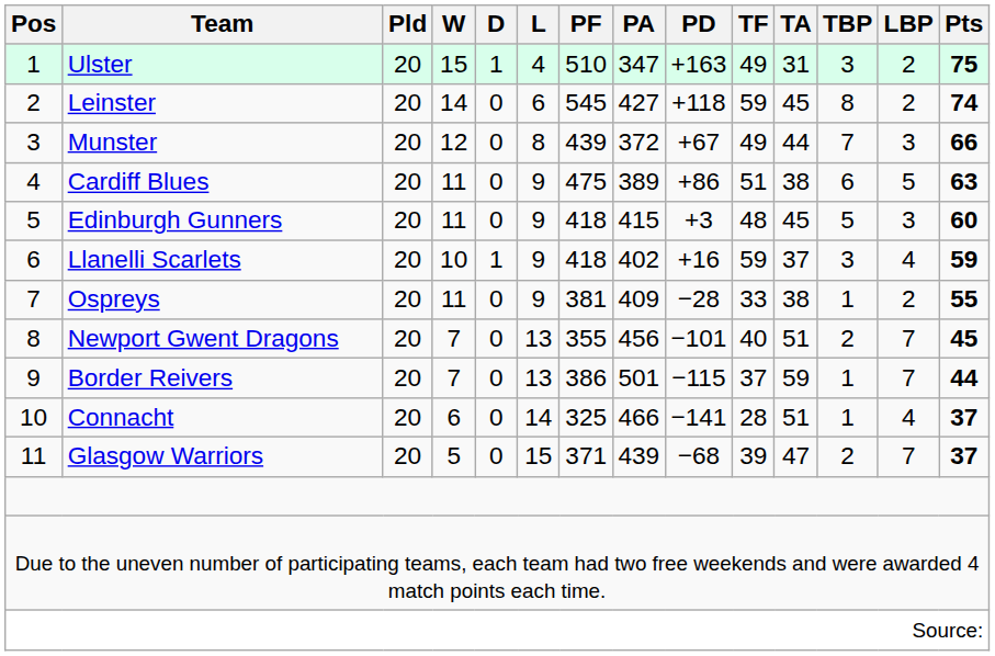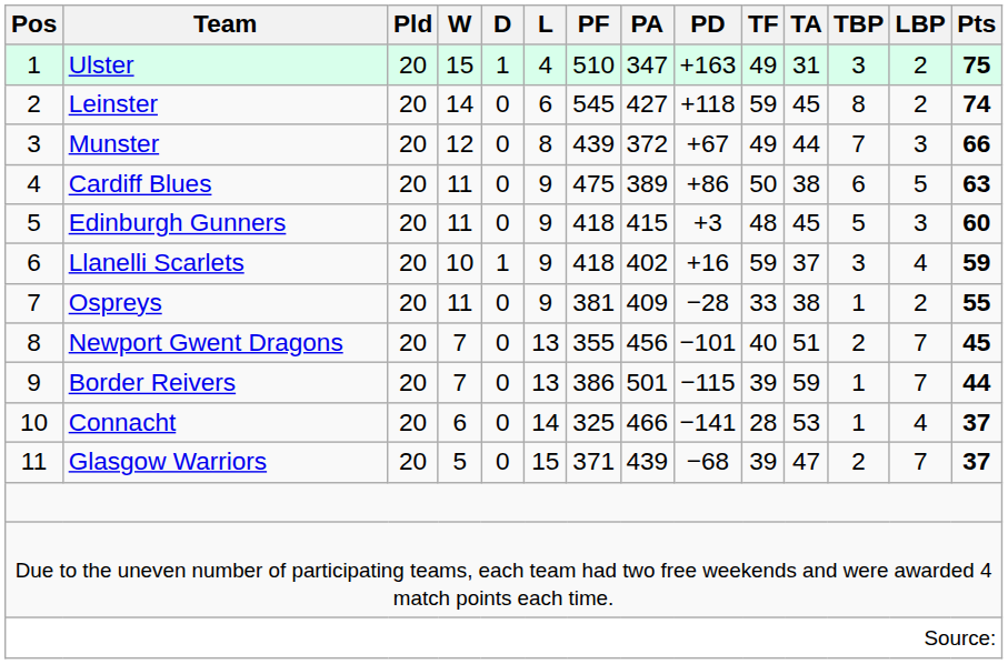 <table class="wikitable" style="text-align:center">
 <tr>
 <th width="20">Pos</th>
 <th width="200">Team</th>
 <th width="20">Pld</th>
 <th width="20">W</th>
 <th width="20">D</th>
 <th width="20">L</th>
 <th width="20">PF</th>
 <th width="20">PA</th>
 <th width="20">PD</th>
 <th width="20">TF</th>
 <th width="20">TA</th>
 <th width="20">TBP</th>
 <th width="20">LBP</th>
 <th width="20">Pts</th>
 </tr>
 <tr bgcolor=#d8ffeb>
 <td>1</td>
 <td align=left> <a href='#'>Ulster</a></td>
 <td>20</td>
 <td>15</td>
 <td>1</td>
 <td>4</td>
 <td>510</td>
 <td>347</td>
 <td>+163</td>
 <td>49</td>
 <td>31</td>
 <td>3</td>
 <td>2</td>
 <td><strong>75</strong></td>
 </tr>
 <tr>
 <td>2</td>
 <td align=left> <a href='#'>Leinster</a></td>
 <td>20</td>
 <td>14</td>
 <td>0</td>
 <td>6</td>
 <td>545</td>
 <td>427</td>
 <td>+118</td>
 <td>59</td>
 <td>45</td>
 <td>8</td>
 <td>2</td>
 <td><strong>74</strong></td>
 </tr>
 <tr>
 <td>3</td>
 <td align=left> <a href='#'>Munster</a></td>
 <td>20</td>
 <td>12</td>
 <td>0</td>
 <td>8</td>
 <td>439</td>
 <td>372</td>
 <td>+67</td>
 <td>49</td>
 <td>44</td>
 <td>7</td>
 <td>3</td>
 <td><strong>66</strong></td>
 </tr>
 <tr>
 <td>4</td>
 <td align=left> <a href='#'>Cardiff Blues</a></td>
 <td>20</td>
 <td>11</td>
 <td>0</td>
 <td>9</td>
 <td>475</td>
 <td>389</td>
 <td>+86</td>
-<td>51</td>
+<td>50</td>
 <td>38</td>
 <td>6</td>
 <td>5</td>
 <td><strong>63</strong></td>
 </tr>
 <tr>
 <td>5</td>
 <td align=left> <a href='#'>Edinburgh Gunners</a></td>
 <td>20</td>
 <td>11</td>
 <td>0</td>
 <td>9</td>
 <td>418</td>
 <td>415</td>
 <td>+3</td>
 <td>48</td>
 <td>45</td>
 <td>5</td>
 <td>3</td>
 <td><strong>60</strong></td>
 </tr>
 <tr>
 <td>6</td>
 <td align=left> <a href='#'>Llanelli Scarlets</a></td>
 <td>20</td>
 <td>10</td>
 <td>1</td>
 <td>9</td>
 <td>418</td>
 <td>402</td>
 <td>+16</td>
 <td>59</td>
 <td>37</td>
 <td>3</td>
 <td>4</td>
 <td><strong>59</strong></td>
 </tr>
 <tr>
 <td>7</td>
 <td align=left> <a href='#'>Ospreys</a></td>
 <td>20</td>
 <td>11</td>
 <td>0</td>
 <td>9</td>
 <td>381</td>
 <td>409</td>
 <td>−28</td>
 <td>33</td>
 <td>38</td>
 <td>1</td>
 <td>2</td>
 <td><strong>55</strong></td>
 </tr>
 <tr>
 <td>8</td>
 <td align=left> <a href='#'>Newport Gwent Dragons</a></td>
 <td>20</td>
 <td>7</td>
 <td>0</td>
 <td>13</td>
 <td>355</td>
 <td>456</td>
 <td>−101</td>
 <td>40</td>
 <td>51</td>
 <td>2</td>
 <td>7</td>
 <td><strong>45</strong></td>
 </tr>
 <tr>
 <td>9</td>
 <td align=left> <a href='#'>Border Reivers</a></td>
 <td>20</td>
 <td>7</td>
 <td>0</td>
 <td>13</td>
 <td>386</td>
 <td>501</td>
 <td>−115</td>
-<td>37</td>
+<td>39</td>
 <td>59</td>
 <td>1</td>
 <td>7</td>
 <td><strong>44</strong></td>
 </tr>
 <tr>
 <td>10</td>
 <td align=left> <a href='#'>Connacht</a></td>
 <td>20</td>
 <td>6</td>
 <td>0</td>
 <td>14</td>
 <td>325</td>
 <td>466</td>
 <td>−141</td>
 <td>28</td>
-<td>51</td>
+<td>53</td>
 <td>1</td>
 <td>4</td>
 <td><strong>37</strong></td>
 </tr>
 <tr>
 <td>11</td>
 <td align=left> <a href='#'>Glasgow Warriors</a></td>
 <td>20</td>
 <td>5</td>
 <td>0</td>
 <td>15</td>
 <td>371</td>
 <td>439</td>
 <td>−68</td>
 <td>39</td>
 <td>47</td>
 <td>2</td>
 <td>7</td>
 <td><strong>37</strong></td>
 </tr>
 <tr>
 <td colspan="14"><br></td>
 </tr>
 <tr>
 <td colspan="14"><br><small>Due to the uneven number of participating teams, each team had two free weekends and were awarded 4 match points each time.</small></td>
 </tr>
 <tr>
 <td colspan="14" style="text-align:right; background:#fff;" cellpadding="0" cellspacing="0"><small>Source:  </small></td>
 </tr>
 </table>
